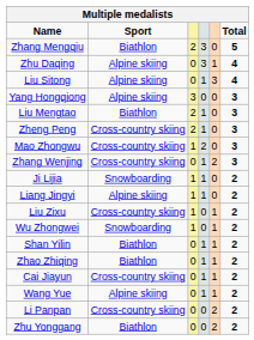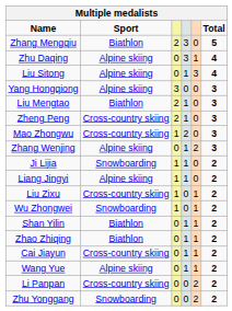 <table class=wikitable style="font-size:85%; float:right; text-align:center">
 <tr>
 <th colspan=7>Multiple medalists</th>
 </tr>
 <tr>
 <td><strong>Name</strong></td>
 <td><strong>Sport</strong></td>
 <td bgcolor=F7F6A8></td>
 <td bgcolor=DCE5E5></td>
 <td bgcolor=FFDAB9></td>
 <td><strong>Total</strong></td>
 </tr>
 <tr>
 <td><a href='#'>Zhang Mengqiu</a></td>
 <td><a href='#'>Biathlon</a></td>
 <td bgcolor=F7F6A8>2</td>
 <td bgcolor=DCE5E5>3</td>
 <td bgcolor=FFDAB9>0</td>
 <td><strong>5</strong></td>
 </tr>
 <tr>
 <td><a href='#'>Zhu Daqing</a></td>
 <td><a href='#'>Alpine skiing</a></td>
 <td bgcolor=F7F6A8>0</td>
 <td bgcolor=DCE5E5>3</td>
 <td bgcolor=FFDAB9>1</td>
 <td><strong>4</strong></td>
 </tr>
 <tr>
 <td><a href='#'>Liu Sitong</a></td>
 <td><a href='#'>Alpine skiing</a></td>
 <td bgcolor=F7F6A8>0</td>
 <td bgcolor=DCE5E5>1</td>
 <td bgcolor=FFDAB9>3</td>
 <td><strong>4</strong></td>
 </tr>
 <tr>
 <td><a href='#'>Yang Hongqiong</a></td>
 <td><a href='#'>Alpine skiing</a></td>
 <td bgcolor=F7F6A8>3</td>
 <td bgcolor=DCE5E5>0</td>
 <td bgcolor=FFDAB9>0</td>
 <td><strong>3</strong></td>
 </tr>
 <tr>
 <td><a href='#'>Liu Mengtao</a></td>
 <td><a href='#'>Biathlon</a></td>
 <td bgcolor=F7F6A8>2</td>
 <td bgcolor=DCE5E5>1</td>
 <td bgcolor=FFDAB9>0</td>
 <td><strong>3</strong></td>
 </tr>
 <tr>
 <td><a href='#'>Zheng Peng</a></td>
 <td><a href='#'>Cross-country skiing</a></td>
 <td bgcolor=F7F6A8>2</td>
 <td bgcolor=DCE5E5>1</td>
 <td bgcolor=FFDAB9>0</td>
 <td><strong>3</strong></td>
 </tr>
 <tr>
 <td><a href='#'>Mao Zhongwu</a></td>
 <td><a href='#'>Cross-country skiing</a></td>
 <td bgcolor=F7F6A8>1</td>
 <td bgcolor=DCE5E5>2</td>
 <td bgcolor=FFDAB9>0</td>
 <td><strong>3</strong></td>
 </tr>
 <tr>
 <td><a href='#'>Zhang Wenjing</a></td>
-<td><a href='#'>Cross-country skiing</a></td>
+<td><a href='#'>Alpine skiing</a></td>
 <td bgcolor=F7F6A8>0</td>
 <td bgcolor=DCE5E5>1</td>
 <td bgcolor=FFDAB9>2</td>
 <td><strong>3</strong></td>
 </tr>
 <tr>
 <td><a href='#'>Ji Lijia</a></td>
 <td><a href='#'>Snowboarding</a></td>
 <td bgcolor=F7F6A8>1</td>
 <td bgcolor=DCE5E5>1</td>
 <td bgcolor=FFDAB9>0</td>
 <td><strong>2</strong></td>
 </tr>
 <tr>
 <td><a href='#'>Liang Jingyi</a></td>
 <td><a href='#'>Alpine skiing</a></td>
 <td bgcolor=F7F6A8>1</td>
 <td bgcolor=DCE5E5>1</td>
 <td bgcolor=FFDAB9>0</td>
 <td><strong>2</strong></td>
 </tr>
 <tr>
 <td><a href='#'>Liu Zixu</a></td>
 <td><a href='#'>Cross-country skiing</a></td>
 <td bgcolor=F7F6A8>1</td>
 <td bgcolor=DCE5E5>0</td>
 <td bgcolor=FFDAB9>1</td>
 <td><strong>2</strong></td>
 </tr>
 <tr>
 <td><a href='#'>Wu Zhongwei</a></td>
 <td><a href='#'>Snowboarding</a></td>
 <td bgcolor=F7F6A8>1</td>
 <td bgcolor=DCE5E5>0</td>
 <td bgcolor=FFDAB9>1</td>
 <td><strong>2</strong></td>
 </tr>
 <tr>
 <td><a href='#'>Shan Yilin</a></td>
 <td><a href='#'>Biathlon</a></td>
 <td bgcolor=F7F6A8>0</td>
 <td bgcolor=DCE5E5>1</td>
 <td bgcolor=FFDAB9>1</td>
 <td><strong>2</strong></td>
 </tr>
 <tr>
 <td><a href='#'>Zhao Zhiqing</a></td>
 <td><a href='#'>Biathlon</a></td>
 <td bgcolor=F7F6A8>0</td>
 <td bgcolor=DCE5E5>1</td>
 <td bgcolor=FFDAB9>1</td>
 <td><strong>2</strong></td>
 </tr>
 <tr>
 <td><a href='#'>Cai Jiayun</a></td>
 <td><a href='#'>Cross-country skiing</a></td>
 <td bgcolor=F7F6A8>0</td>
 <td bgcolor=DCE5E5>1</td>
 <td bgcolor=FFDAB9>1</td>
 <td><strong>2</strong></td>
 </tr>
 <tr>
 <td><a href='#'>Wang Yue</a></td>
 <td><a href='#'>Alpine skiing</a></td>
 <td bgcolor=F7F6A8>0</td>
 <td bgcolor=DCE5E5>1</td>
 <td bgcolor=FFDAB9>1</td>
 <td><strong>2</strong></td>
 </tr>
 <tr>
 <td><a href='#'>Li Panpan</a></td>
 <td><a href='#'>Cross-country skiing</a></td>
 <td bgcolor=F7F6A8>0</td>
 <td bgcolor=DCE5E5>0</td>
 <td bgcolor=FFDAB9>2</td>
 <td><strong>2</strong></td>
 </tr>
 <tr>
 <td><a href='#'>Zhu Yonggang</a></td>
-<td><a href='#'>Biathlon</a></td>
+<td><a href='#'>Snowboarding</a></td>
 <td bgcolor=F7F6A8>0</td>
 <td bgcolor=DCE5E5>0</td>
 <td bgcolor=FFDAB9>2</td>
 <td><strong>2</strong></td>
 </tr>
 </table>
